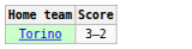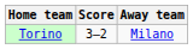 <table class="wikitable" style="text-align: center">
 <tr>
 <th>Home team</th>
 <th>Score</th>
+<th>Away team</th>
 </tr>
 <tr>
 <td bgcolor="ccffcc"><a href='#'>Torino</a></td>
 <td>3–2</td>
+<td><a href='#'>Milano</a></td>
 </tr>
 </table>
